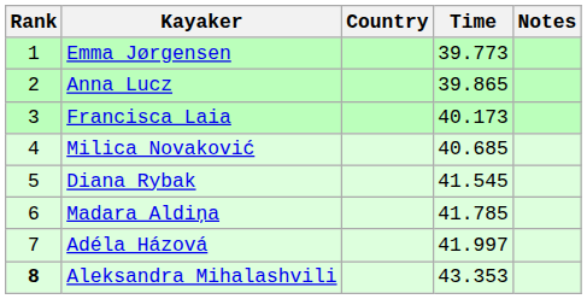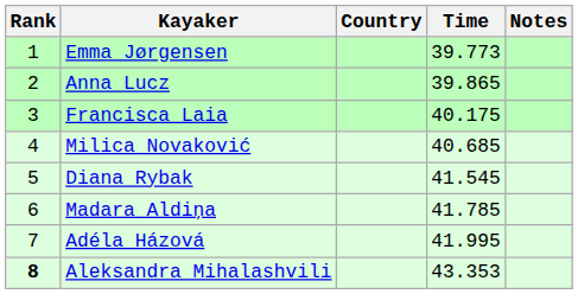 <table class="wikitable" style="text-align:center">
 <tr>
 <th>Rank</th>
 <th>Kayaker</th>
 <th>Country</th>
 <th>Time</th>
 <th>Notes</th>
 </tr>
 <tr bgcolor=bbffbb>
 <td>1</td>
 <td align=left><a href='#'>Emma Jørgensen</a></td>
 <td align=left></td>
 <td>39.773</td>
 <td></td>
 </tr>
 <tr bgcolor=bbffbb>
 <td>2</td>
 <td align=left><a href='#'>Anna Lucz</a></td>
 <td align=left></td>
 <td>39.865</td>
 <td></td>
 </tr>
 <tr bgcolor=bbffbb>
 <td>3</td>
 <td align=left><a href='#'>Francisca Laia</a></td>
 <td align=left></td>
-<td>40.173</td>
+<td>40.175</td>
 <td></td>
 </tr>
 <tr bgcolor=ddffdd>
 <td>4</td>
 <td align=left><a href='#'>Milica Novaković</a></td>
 <td align=left></td>
 <td>40.685</td>
 <td></td>
 </tr>
 <tr bgcolor=ddffdd>
 <td>5</td>
 <td align=left><a href='#'>Diana Rybak</a></td>
 <td align=left></td>
 <td>41.545</td>
 <td></td>
 </tr>
 <tr bgcolor=ddffdd>
 <td>6</td>
 <td align=left><a href='#'>Madara Aldiņa</a></td>
 <td align=left></td>
 <td>41.785</td>
 <td></td>
 </tr>
 <tr bgcolor=ddffdd>
 <td>7</td>
 <td align=left><a href='#'>Adéla Házová</a></td>
 <td align=left></td>
-<td>41.997</td>
+<td>41.995</td>
 <td></td>
 </tr>
 <tr bgcolor=ddffdd>
 <td><strong>8</strong></td>
 <td align=left><a href='#'>Aleksandra Mihalashvili</a></td>
 <td align=left></td>
 <td>43.353</td>
 <td></td>
 </tr>
 </table>
